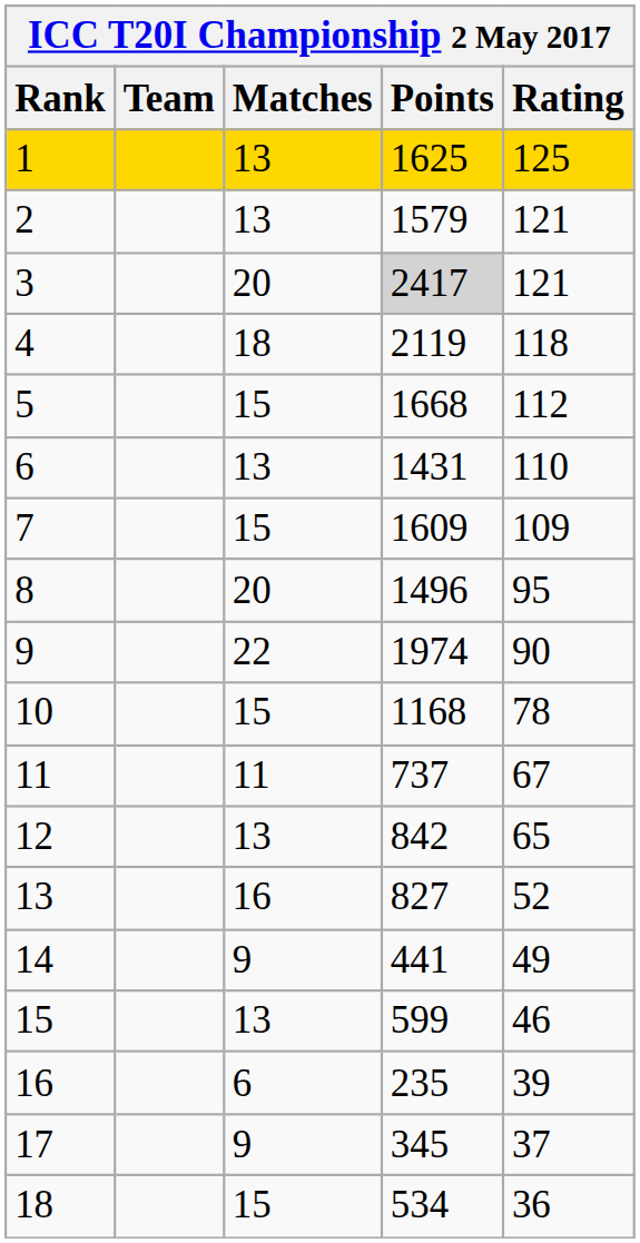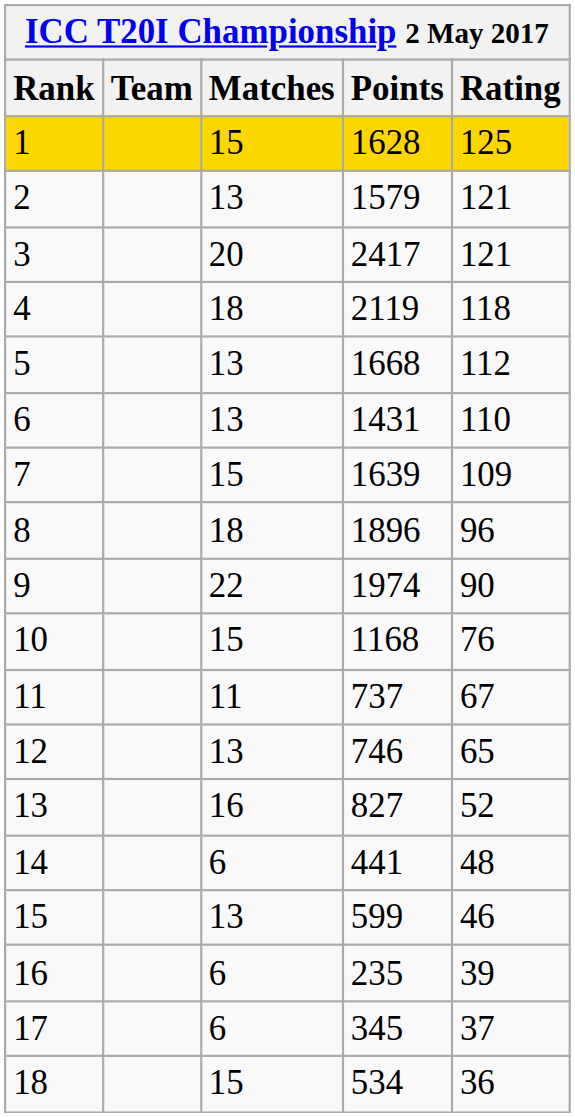 <table class="wikitable" stp;">
 <tr>
 <th colspan="5"><a href='#'>ICC T20I Championship</a> <small>2 May 2017</small></th>
 </tr>
 <tr>
 <th>Rank</th>
 <th>Team</th>
 <th>Matches</th>
 <th>Points</th>
 <th>Rating</th>
 </tr>
 <tr style="background:gold">
 <td>1</td>
 <td style="text-align:left;"></td>
-<td>13</td>
-<td>1625</td>
+<td>15</td>
+<td>1628</td>
 <td>125</td>
 </tr>
 <tr>
 <td>2</td>
 <td style="text-align:left;"></td>
 <td>13</td>
 <td>1579</td>
 <td>121</td>
 </tr>
 <tr>
 <td>3</td>
 <td style="text-align:left;"></td>
 <td>20</td>
-<td style="background: lightgrey;">2417</td>
+<td>2417</td>
 <td>121</td>
 </tr>
 <tr>
 <td>4</td>
 <td style="text-align:left;"></td>
 <td>18</td>
 <td>2119</td>
 <td>118</td>
 </tr>
 <tr>
 <td>5</td>
 <td style="text-align:left;"></td>
-<td>15</td>
+<td>13</td>
 <td>1668</td>
 <td>112</td>
 </tr>
 <tr>
 <td>6</td>
 <td style="text-align:left;"></td>
 <td>13</td>
 <td>1431</td>
 <td>110</td>
 </tr>
 <tr>
 <td>7</td>
 <td style="text-align:left;"></td>
 <td>15</td>
-<td>1609</td>
+<td>1639</td>
 <td>109</td>
 </tr>
 <tr>
 <td>8</td>
 <td style="text-align:left;"></td>
-<td>20</td>
-<td>1496</td>
-<td>95</td>
+<td>18</td>
+<td>1896</td>
+<td>96</td>
 </tr>
 <tr>
 <td>9</td>
 <td style="text-align:left;"></td>
 <td>22</td>
 <td>1974</td>
 <td>90</td>
 </tr>
 <tr>
 <td>10</td>
 <td style="text-align:left;"></td>
 <td>15</td>
 <td>1168</td>
-<td>78</td>
+<td>76</td>
 </tr>
 <tr>
 <td>11</td>
 <td style="text-align:left;"></td>
 <td>11</td>
 <td>737</td>
 <td>67</td>
 </tr>
 <tr>
 <td>12</td>
 <td style="text-align:left;"></td>
 <td>13</td>
-<td>842</td>
+<td>746</td>
 <td>65</td>
 </tr>
 <tr>
 <td>13</td>
 <td style="text-align:left;"></td>
 <td>16</td>
 <td>827</td>
 <td>52</td>
 </tr>
 <tr>
 <td>14</td>
 <td style="text-align:left;"></td>
-<td>9</td>
+<td>6</td>
 <td>441</td>
-<td>49</td>
+<td>48</td>
 </tr>
 <tr>
 <td>15</td>
 <td style="text-align:left;"></td>
 <td>13</td>
 <td>599</td>
 <td>46</td>
 </tr>
 <tr>
 <td>16</td>
 <td style="text-align:left;"></td>
 <td>6</td>
 <td>235</td>
 <td>39</td>
 </tr>
 <tr>
 <td>17</td>
 <td style="text-align:left;"></td>
-<td>9</td>
+<td>6</td>
 <td>345</td>
 <td>37</td>
 </tr>
 <tr>
 <td>18</td>
 <td style="text-align:left;"></td>
 <td>15</td>
 <td>534</td>
 <td>36</td>
 </tr>
 </table>
